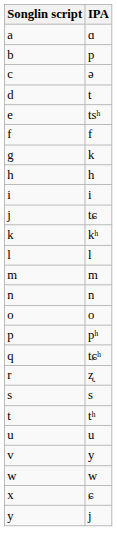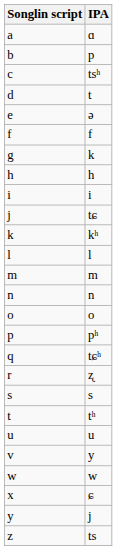 <table class="wikitable">
 <tr>
 <th>Songlin script</th>
 <th>IPA</th>
 </tr>
 <tr>
 <td>a</td>
 <td>ɑ</td>
 </tr>
 <tr>
 <td>b</td>
 <td>p</td>
 </tr>
 <tr>
 <td>c</td>
-<td>ə</td>
+<td>tsʰ</td>
 </tr>
 <tr>
 <td>d</td>
 <td>t</td>
 </tr>
 <tr>
 <td>e</td>
-<td>tsʰ</td>
+<td>ə</td>
 </tr>
 <tr>
 <td>f</td>
 <td>f</td>
 </tr>
 <tr>
 <td>g</td>
 <td>k</td>
 </tr>
 <tr>
 <td>h</td>
 <td>h</td>
 </tr>
 <tr>
 <td>i</td>
 <td>i</td>
 </tr>
 <tr>
 <td>j</td>
 <td>tɕ</td>
 </tr>
 <tr>
 <td>k</td>
 <td>kʰ</td>
 </tr>
 <tr>
 <td>l</td>
 <td>l</td>
 </tr>
 <tr>
 <td>m</td>
 <td>m</td>
 </tr>
 <tr>
 <td>n</td>
 <td>n</td>
 </tr>
 <tr>
 <td>o</td>
 <td>o</td>
 </tr>
 <tr>
 <td>p</td>
 <td>pʰ</td>
 </tr>
 <tr>
 <td>q</td>
 <td>tɕʰ</td>
 </tr>
 <tr>
 <td>r</td>
 <td>ʐ</td>
 </tr>
 <tr>
 <td>s</td>
 <td>s</td>
 </tr>
 <tr>
 <td>t</td>
 <td>tʰ</td>
 </tr>
 <tr>
 <td>u</td>
 <td>u</td>
 </tr>
 <tr>
 <td>v</td>
 <td>y</td>
 </tr>
 <tr>
 <td>w</td>
 <td>w</td>
 </tr>
 <tr>
 <td>x</td>
 <td>ɕ</td>
 </tr>
 <tr>
 <td>y</td>
 <td>j</td>
 </tr>
+<tr>
+<td>z</td>
+<td>ts</td>
+</tr>
 </table>
